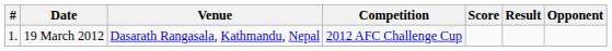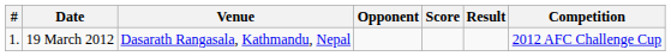 <table class="wikitable">
 <tr>
 <th>#</th>
 <th>Date</th>
 <th>Venue</th>
-<th>Competition</th>
+<th>Opponent</th>
 <th>Score</th>
 <th>Result</th>
-<th>Opponent</th>
+<th>Competition</th>
 </tr>
 <tr>
 <td>1.</td>
 <td>19 March 2012</td>
 <td><a href='#'>Dasarath Rangasala</a>, <a href='#'>Kathmandu</a>, <a href='#'>Nepal</a></td>
-<td><a href='#'>2012 AFC Challenge Cup</a></td>
 <td></td>
 <td></td>
 <td></td>
+<td><a href='#'>2012 AFC Challenge Cup</a></td>
 </tr>
 </table>
